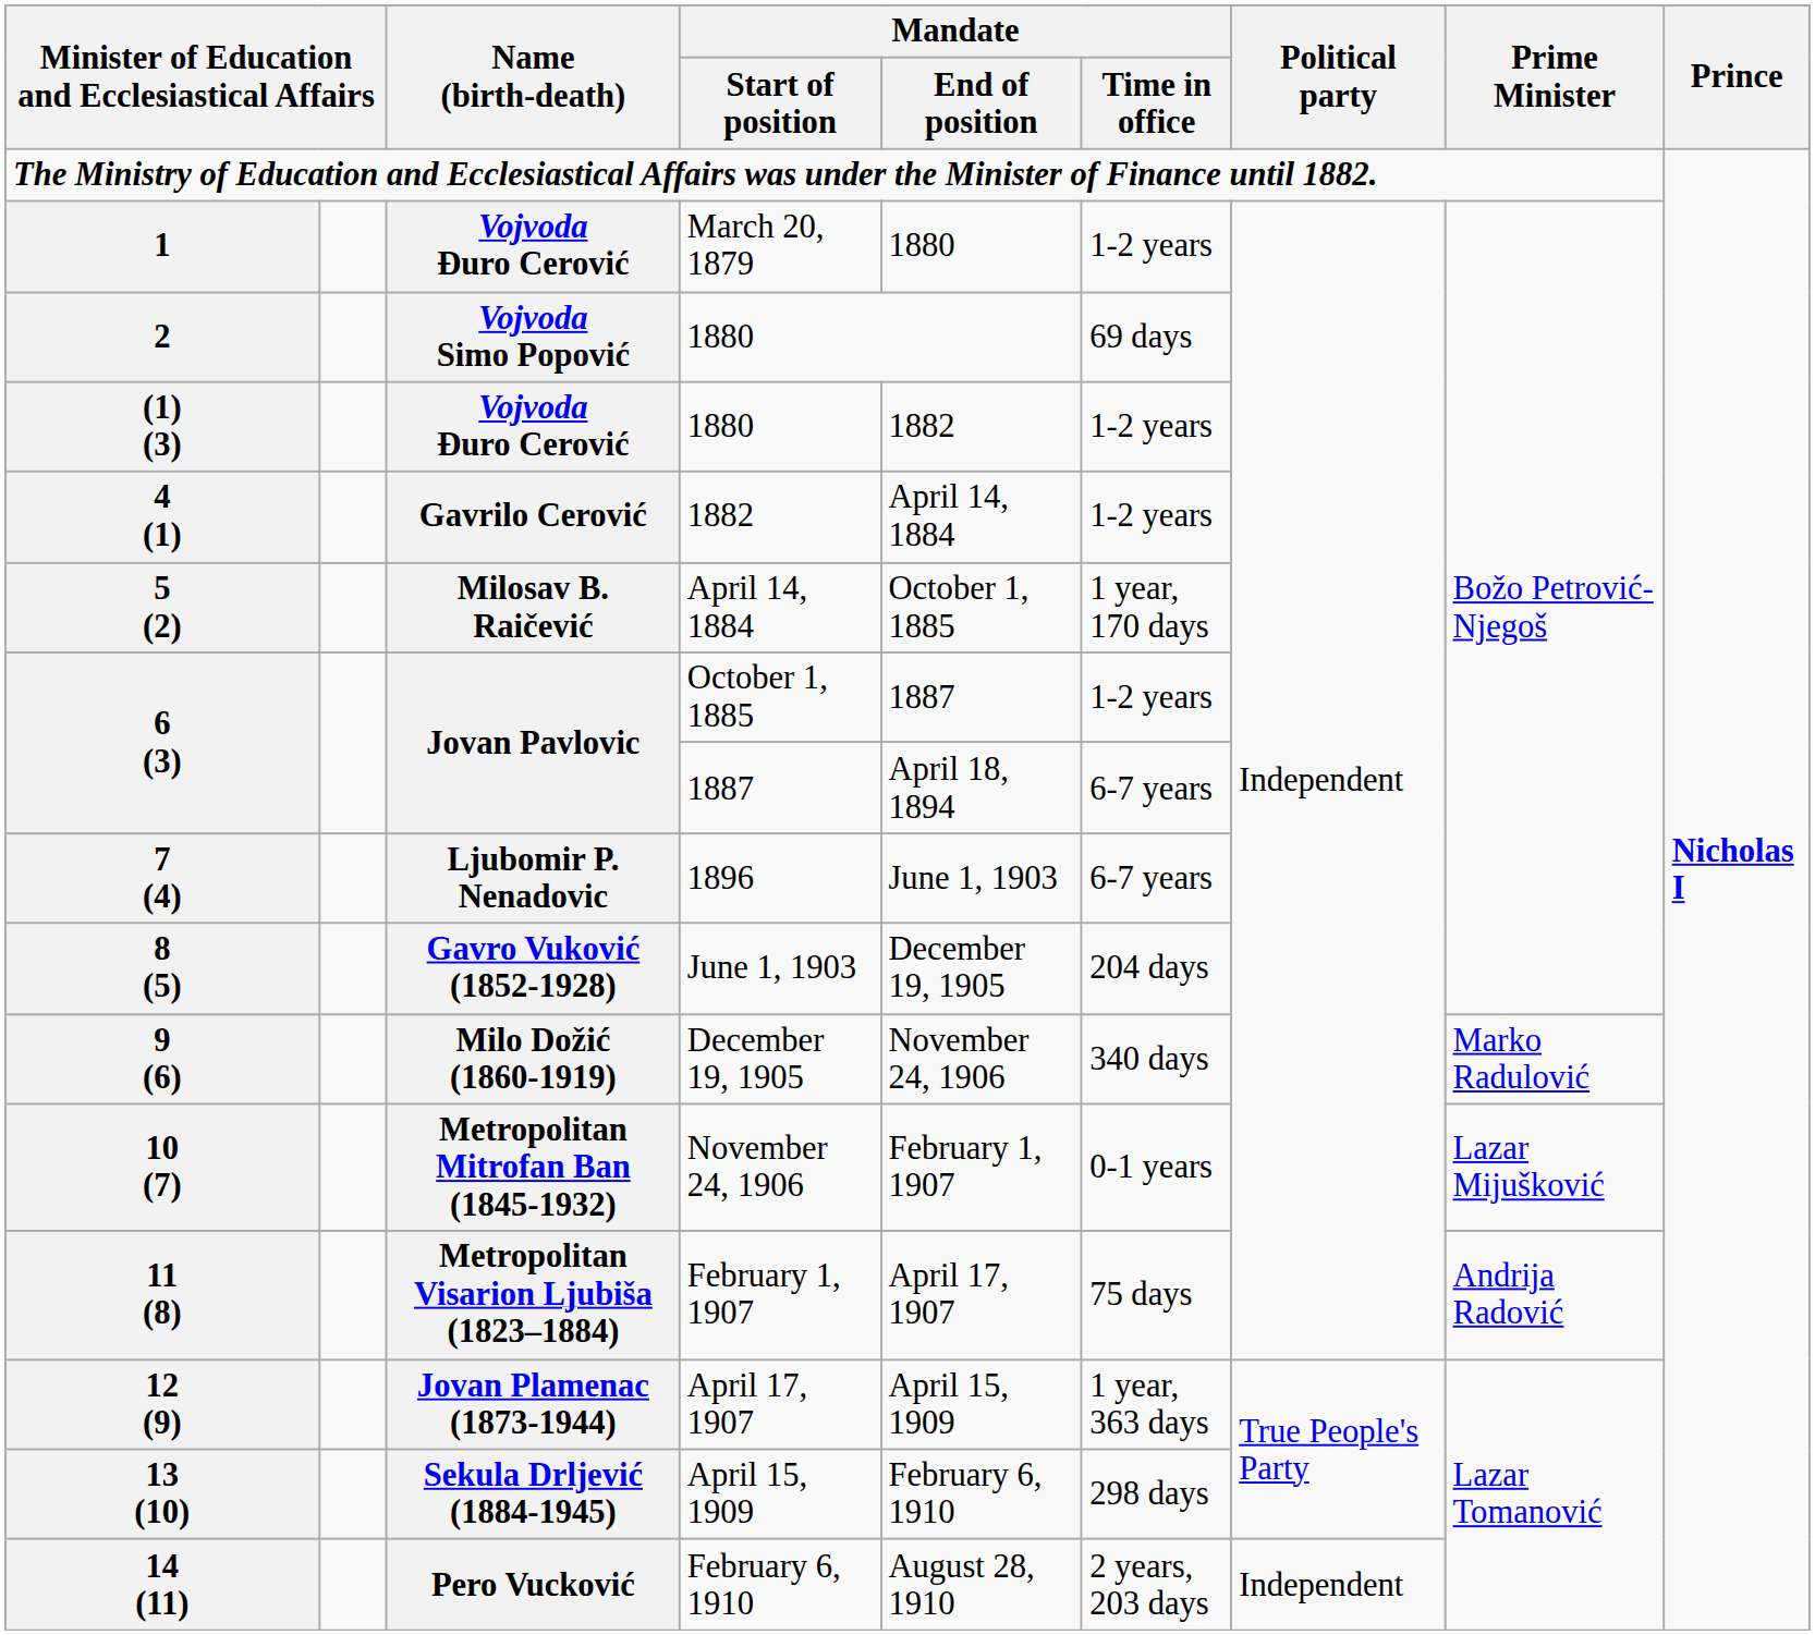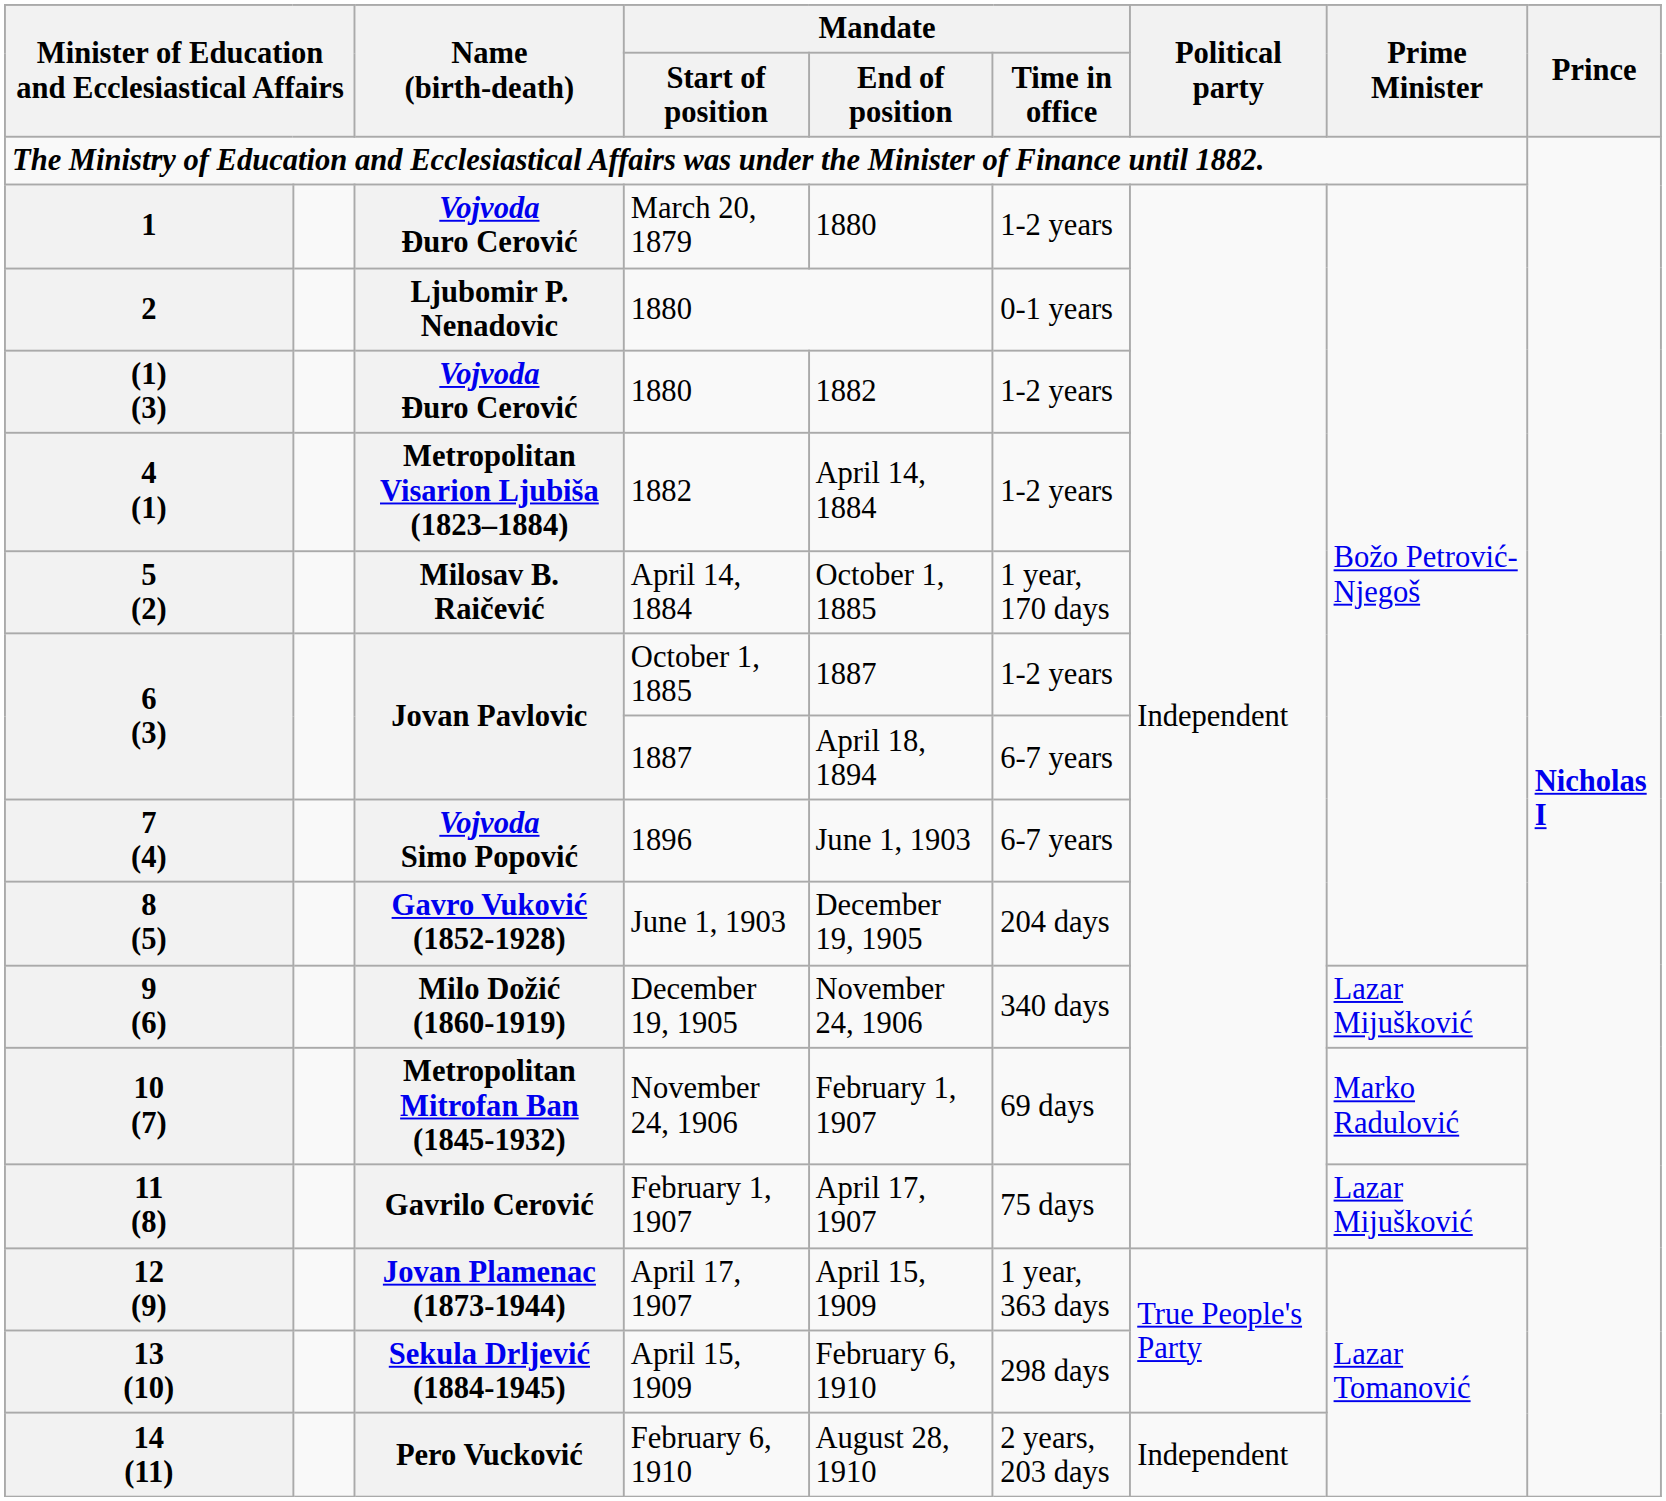 <table class="wikitable">
 <tr>
 <th colspan="2" rowspan="2">Minister of Education and Ecclesiastical Affairs</th>
 <th rowspan="2">Name<br>(birth-death)</th>
 <th colspan="3">Mandate</th>
 <th rowspan="2">Political party</th>
 <th rowspan="2">Prime Minister</th>
 <th rowspan="2">Prince</th>
 </tr>
 <tr>
 <th>Start of position</th>
 <th>End of position</th>
 <th>Time in office</th>
 </tr>
 <tr>
 <td colspan="8"><strong><em>The Ministry of Education and Ecclesiastical Affairs was under the Minister of Finance until 1882.</em></strong></td>
 <td rowspan="16"><strong><a href='#'>Nicholas I</a></strong><br><br></td>
 </tr>
 <tr>
 <th>1</th>
 <td></td>
 <th><em><a href='#'>Vojvoda</a></em><br>Đuro Cerović</th>
 <td>March 20, 1879</td>
 <td>1880</td>
 <td>1-2 years</td>
 <td rowspan="12">Independent</td>
 <td rowspan="9"><a href='#'>Božo Petrović-Njegoš</a> </td>
 </tr>
 <tr>
 <th>2</th>
 <td></td>
-<th><em><a href='#'>Vojvoda</a></em><br>Simo Popović</th>
+<th>Ljubomir P. Nenadovic</th>
 <td colspan="2">1880</td>
-<td>69 days</td>
+<td>0-1 years</td>
 </tr>
 <tr>
 <th>(1)<br>(3)</th>
 <td></td>
 <th><em><a href='#'>Vojvoda</a></em><br>Đuro Cerović</th>
 <td>1880</td>
 <td>1882</td>
 <td>1-2 years</td>
 </tr>
 <tr>
 <th>4<br>(1)</th>
 <td></td>
-<th>Gavrilo Cerović</th>
+<th>Metropolitan <a href='#'>Visarion Ljubiša</a><br>(1823–1884)</th>
 <td>1882</td>
 <td>April 14, 1884</td>
 <td>1-2 years</td>
 </tr>
 <tr>
 <th>5<br>(2)</th>
 <td></td>
 <th>Milosav B. Raičević</th>
 <td>April 14, 1884</td>
 <td>October 1, 1885</td>
 <td>1 year, 170 days</td>
 </tr>
 <tr>
 <th rowspan="2">6<br>(3)</th>
 <td rowspan="2"></td>
 <th rowspan="2">Jovan Pavlovic</th>
 <td>October 1, 1885</td>
 <td>1887</td>
 <td>1-2 years</td>
 </tr>
 <tr>
 <td>1887</td>
 <td>April 18, 1894</td>
 <td>6-7 years</td>
 </tr>
 <tr>
 <th>7<br>(4)</th>
 <td></td>
-<th>Ljubomir P. Nenadovic</th>
+<th><em><a href='#'>Vojvoda</a></em><br>Simo Popović</th>
 <td>1896</td>
 <td>June 1, 1903</td>
 <td>6-7 years</td>
 </tr>
 <tr>
 <th>8<br>(5)</th>
 <td></td>
 <th><a href='#'>Gavro Vuković</a> (1852-1928)</th>
 <td>June 1, 1903</td>
 <td>December 19, 1905</td>
 <td>204 days</td>
 </tr>
 <tr>
 <th>9<br>(6)</th>
 <td></td>
 <th>Milo Dožić<br>(1860-1919)</th>
 <td>December 19, 1905</td>
 <td>November 24, 1906</td>
 <td>340 days</td>
-<td><a href='#'>Marko Radulović</a> </td>
+<td><a href='#'>Lazar Mijušković</a> </td>
 </tr>
 <tr>
 <th>10<br>(7)</th>
 <td></td>
 <th>Metropolitan <a href='#'>Mitrofan Ban</a><br>(1845-1932)</th>
 <td>November 24, 1906</td>
 <td>February 1, 1907</td>
-<td>0-1 years</td>
-<td><a href='#'>Lazar Mijušković</a> </td>
+<td>69 days</td>
+<td><a href='#'>Marko Radulović</a> </td>
 </tr>
 <tr>
 <th>11<br>(8)</th>
 <td></td>
-<th>Metropolitan <a href='#'>Visarion Ljubiša</a><br>(1823–1884)</th>
+<th>Gavrilo Cerović</th>
 <td>February 1, 1907</td>
 <td>April 17, 1907</td>
 <td>75 days</td>
-<td><a href='#'>Andrija Radović</a> </td>
+<td><a href='#'>Lazar Mijušković</a> </td>
 </tr>
 <tr>
 <th>12<br>(9)</th>
 <td></td>
 <th><a href='#'>Jovan Plamenac</a> (1873-1944)</th>
 <td>April 17, 1907</td>
 <td>April 15, 1909</td>
 <td>1 year, 363 days</td>
 <td rowspan="2"><a href='#'>True People's Party</a></td>
 <td rowspan="3"><a href='#'>Lazar Tomanović</a> </td>
 </tr>
 <tr>
 <th>13<br>(10)</th>
 <td></td>
 <th><strong><a href='#'>Sekula Drljević</a> (1884-1945)</strong></th>
 <td>April 15, 1909</td>
 <td>February 6, 1910</td>
 <td>298 days</td>
 </tr>
 <tr>
 <th>14<br>(11)</th>
 <td></td>
 <th>Pero Vucković</th>
 <td>February 6, 1910</td>
 <td>August 28, 1910</td>
 <td>2 years, 203 days</td>
 <td>Independent</td>
 </tr>
 </table>
